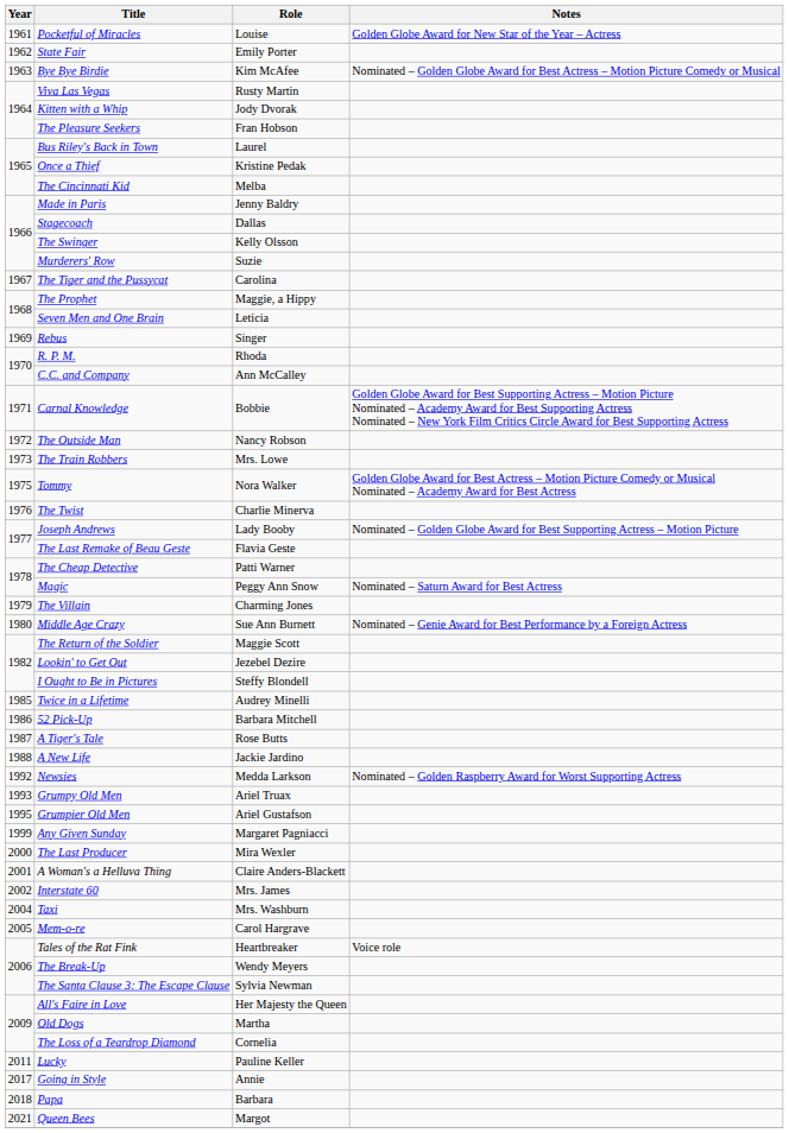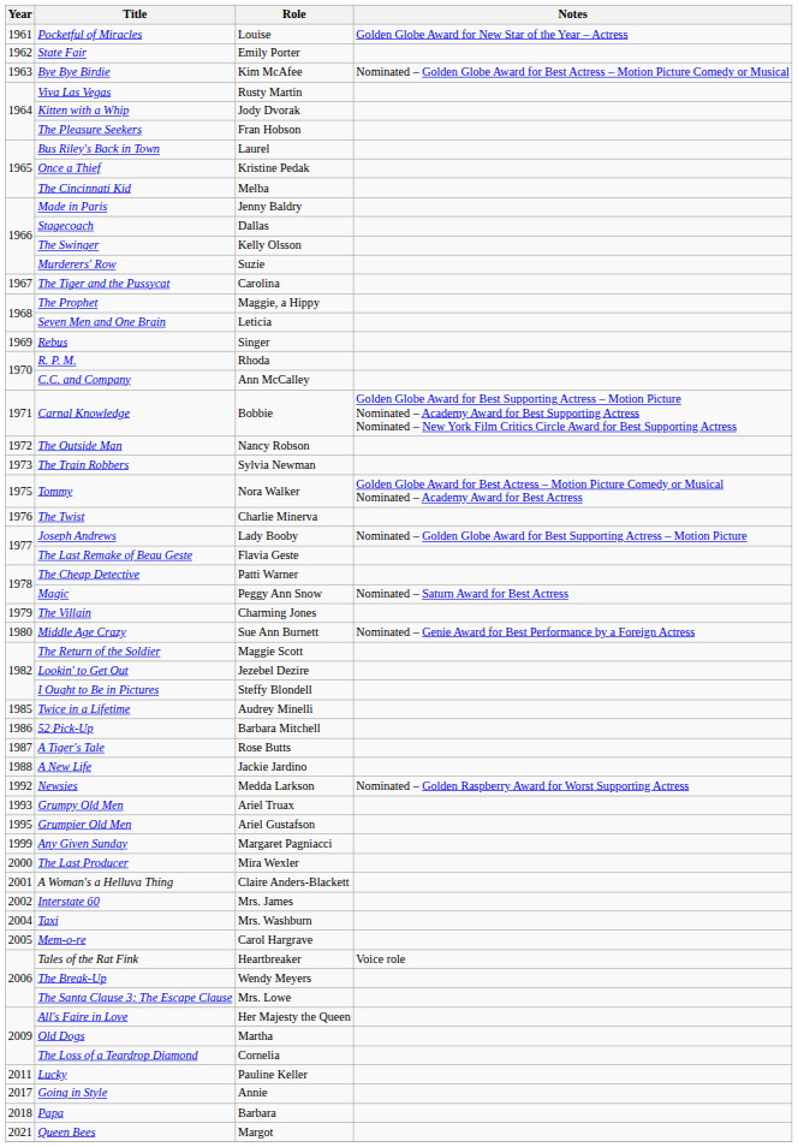 <table class="wikitable sortable">
 <tr>
 <th>Year</th>
 <th>Title</th>
 <th>Role</th>
 <th>Notes</th>
 </tr>
 <tr>
 <td>1961</td>
 <td><em><a href='#'>Pocketful of Miracles</a></em></td>
 <td>Louise</td>
 <td><a href='#'>Golden Globe Award for New Star of the Year – Actress</a></td>
 </tr>
 <tr>
 <td>1962</td>
 <td><em><a href='#'>State Fair</a></em></td>
 <td>Emily Porter</td>
 <td></td>
 </tr>
 <tr>
 <td>1963</td>
 <td><em><a href='#'>Bye Bye Birdie</a></em></td>
 <td>Kim McAfee</td>
 <td>Nominated – <a href='#'>Golden Globe Award for Best Actress – Motion Picture Comedy or Musical</a></td>
 </tr>
 <tr>
 <td rowspan=3>1964</td>
 <td><em><a href='#'>Viva Las Vegas</a></em></td>
 <td>Rusty Martin</td>
 <td></td>
 </tr>
 <tr>
 <td><em><a href='#'>Kitten with a Whip</a></em></td>
 <td>Jody Dvorak</td>
 <td></td>
 </tr>
 <tr>
 <td><em><a href='#'>The Pleasure Seekers</a></em></td>
 <td>Fran Hobson</td>
 <td></td>
 </tr>
 <tr>
 <td rowspan=3>1965</td>
 <td><em><a href='#'>Bus Riley's Back in Town</a></em></td>
 <td>Laurel</td>
 <td></td>
 </tr>
 <tr>
 <td><em><a href='#'>Once a Thief</a></em></td>
 <td>Kristine Pedak</td>
 <td></td>
 </tr>
 <tr>
 <td><em><a href='#'>The Cincinnati Kid</a></em></td>
 <td>Melba</td>
 <td></td>
 </tr>
 <tr>
 <td rowspan=4>1966</td>
 <td><em><a href='#'>Made in Paris</a></em></td>
 <td>Jenny Baldry</td>
 <td></td>
 </tr>
 <tr>
 <td><em><a href='#'>Stagecoach</a></em></td>
 <td>Dallas</td>
 <td></td>
 </tr>
 <tr>
 <td><em><a href='#'>The Swinger</a></em></td>
 <td>Kelly Olsson</td>
 <td></td>
 </tr>
 <tr>
 <td><em><a href='#'>Murderers' Row</a></em></td>
 <td>Suzie</td>
 <td></td>
 </tr>
 <tr>
 <td>1967</td>
 <td><em><a href='#'>The Tiger and the Pussycat</a></em></td>
 <td>Carolina</td>
 <td></td>
 </tr>
 <tr>
 <td rowspan=2>1968</td>
 <td><em><a href='#'>The Prophet</a></em></td>
 <td>Maggie, a Hippy</td>
 <td></td>
 </tr>
 <tr>
 <td><em><a href='#'>Seven Men and One Brain</a></em></td>
 <td>Leticia</td>
 <td></td>
 </tr>
 <tr>
 <td>1969</td>
 <td><em><a href='#'>Rebus</a></em></td>
 <td>Singer</td>
 <td></td>
 </tr>
 <tr>
 <td rowspan=2>1970</td>
 <td><em><a href='#'>R. P. M.</a></em></td>
 <td>Rhoda</td>
 <td></td>
 </tr>
 <tr>
 <td><em><a href='#'>C.C. and Company</a></em></td>
 <td>Ann McCalley</td>
 <td></td>
 </tr>
 <tr>
 <td>1971</td>
 <td><em><a href='#'>Carnal Knowledge</a></em></td>
 <td>Bobbie</td>
 <td><a href='#'>Golden Globe Award for Best Supporting Actress – Motion Picture</a><br>Nominated – <a href='#'>Academy Award for Best Supporting Actress</a><br>Nominated – <a href='#'>New York Film Critics Circle Award for Best Supporting Actress</a></td>
 </tr>
 <tr>
 <td>1972</td>
 <td><em><a href='#'>The Outside Man</a></em></td>
 <td>Nancy Robson</td>
 <td></td>
 </tr>
 <tr>
 <td>1973</td>
 <td><em><a href='#'>The Train Robbers</a></em></td>
-<td>Mrs. Lowe</td>
+<td>Sylvia Newman</td>
 <td></td>
 </tr>
 <tr>
 <td>1975</td>
 <td><em><a href='#'>Tommy</a></em></td>
 <td>Nora Walker</td>
 <td><a href='#'>Golden Globe Award for Best Actress – Motion Picture Comedy or Musical</a><br>Nominated – <a href='#'>Academy Award for Best Actress</a></td>
 </tr>
 <tr>
 <td>1976</td>
 <td><em><a href='#'>The Twist</a></em></td>
 <td>Charlie Minerva</td>
 <td></td>
 </tr>
 <tr>
 <td rowspan=2>1977</td>
 <td><em><a href='#'>Joseph Andrews</a></em></td>
 <td>Lady Booby</td>
 <td>Nominated – <a href='#'>Golden Globe Award for Best Supporting Actress – Motion Picture</a></td>
 </tr>
 <tr>
 <td><em><a href='#'>The Last Remake of Beau Geste</a></em></td>
 <td>Flavia Geste</td>
 <td></td>
 </tr>
 <tr>
 <td rowspan=2>1978</td>
 <td><em><a href='#'>The Cheap Detective</a></em></td>
 <td>Patti Warner</td>
 <td></td>
 </tr>
 <tr>
 <td><em><a href='#'>Magic</a></em></td>
 <td>Peggy Ann Snow</td>
 <td>Nominated – <a href='#'>Saturn Award for Best Actress</a></td>
 </tr>
 <tr>
 <td>1979</td>
 <td><em><a href='#'>The Villain</a></em></td>
 <td>Charming Jones</td>
 <td></td>
 </tr>
 <tr>
 <td>1980</td>
 <td><em><a href='#'>Middle Age Crazy</a></em></td>
 <td>Sue Ann Burnett</td>
 <td>Nominated – <a href='#'>Genie Award for Best Performance by a Foreign Actress</a></td>
 </tr>
 <tr>
 <td rowspan=3>1982</td>
 <td><em><a href='#'>The Return of the Soldier</a></em></td>
 <td>Maggie Scott</td>
 <td></td>
 </tr>
 <tr>
 <td><em><a href='#'>Lookin' to Get Out</a></em></td>
 <td>Jezebel Dezire</td>
 <td></td>
 </tr>
 <tr>
 <td><em><a href='#'>I Ought to Be in Pictures</a></em></td>
 <td>Steffy Blondell</td>
 <td></td>
 </tr>
 <tr>
 <td>1985</td>
 <td><em><a href='#'>Twice in a Lifetime</a></em></td>
 <td>Audrey Minelli</td>
 <td></td>
 </tr>
 <tr>
 <td>1986</td>
 <td><em><a href='#'>52 Pick-Up</a></em></td>
 <td>Barbara Mitchell</td>
 <td></td>
 </tr>
 <tr>
 <td>1987</td>
 <td><em><a href='#'>A Tiger's Tale</a></em></td>
 <td>Rose Butts</td>
 <td></td>
 </tr>
 <tr>
 <td>1988</td>
 <td><em><a href='#'>A New Life</a></em></td>
 <td>Jackie Jardino</td>
 <td></td>
 </tr>
 <tr>
 <td>1992</td>
 <td><em><a href='#'>Newsies</a></em></td>
 <td>Medda Larkson</td>
 <td>Nominated – <a href='#'>Golden Raspberry Award for Worst Supporting Actress</a></td>
 </tr>
 <tr>
 <td>1993</td>
 <td><em><a href='#'>Grumpy Old Men</a></em></td>
 <td>Ariel Truax</td>
 <td></td>
 </tr>
 <tr>
 <td>1995</td>
 <td><em><a href='#'>Grumpier Old Men</a></em></td>
 <td>Ariel Gustafson</td>
 <td></td>
 </tr>
 <tr>
 <td>1999</td>
 <td><em><a href='#'>Any Given Sunday</a></em></td>
 <td>Margaret Pagniacci</td>
 <td></td>
 </tr>
 <tr>
 <td>2000</td>
 <td><em><a href='#'>The Last Producer</a></em></td>
 <td>Mira Wexler</td>
 <td></td>
 </tr>
 <tr>
 <td>2001</td>
 <td><em>A Woman's a Helluva Thing</em></td>
 <td>Claire Anders-Blackett</td>
 <td></td>
 </tr>
 <tr>
 <td>2002</td>
 <td><em><a href='#'>Interstate 60</a></em></td>
 <td>Mrs. James</td>
 <td></td>
 </tr>
 <tr>
 <td>2004</td>
 <td><em><a href='#'>Taxi</a></em></td>
 <td>Mrs. Washburn</td>
 <td></td>
 </tr>
 <tr>
 <td>2005</td>
 <td><em><a href='#'>Mem-o-re</a></em></td>
 <td>Carol Hargrave</td>
 <td></td>
 </tr>
 <tr>
 <td rowspan=3>2006</td>
 <td><em>Tales of the Rat Fink</em></td>
 <td>Heartbreaker</td>
 <td>Voice role</td>
 </tr>
 <tr>
 <td><em><a href='#'>The Break-Up</a></em></td>
 <td>Wendy Meyers</td>
 <td></td>
 </tr>
 <tr>
 <td><em><a href='#'>The Santa Clause 3: The Escape Clause</a></em></td>
-<td>Sylvia Newman</td>
+<td>Mrs. Lowe</td>
 <td></td>
 </tr>
 <tr>
 <td rowspan=3>2009</td>
 <td><em><a href='#'>All's Faire in Love</a></em></td>
 <td>Her Majesty the Queen</td>
 <td></td>
 </tr>
 <tr>
 <td><em><a href='#'>Old Dogs</a></em></td>
 <td>Martha</td>
 <td></td>
 </tr>
 <tr>
 <td><em><a href='#'>The Loss of a Teardrop Diamond</a></em></td>
 <td>Cornelia</td>
 <td></td>
 </tr>
 <tr>
 <td>2011</td>
 <td><em><a href='#'>Lucky</a></em></td>
 <td>Pauline Keller</td>
 <td></td>
 </tr>
 <tr>
 <td>2017</td>
 <td><em><a href='#'>Going in Style</a></em></td>
 <td>Annie</td>
 <td></td>
 </tr>
 <tr>
 <td>2018</td>
 <td><em><a href='#'>Papa</a></em></td>
 <td>Barbara</td>
 <td></td>
 </tr>
 <tr>
 <td>2021</td>
 <td><em><a href='#'>Queen Bees</a></em></td>
 <td>Margot</td>
 <td></td>
 </tr>
 <tr>
 </tr>
 </table>
